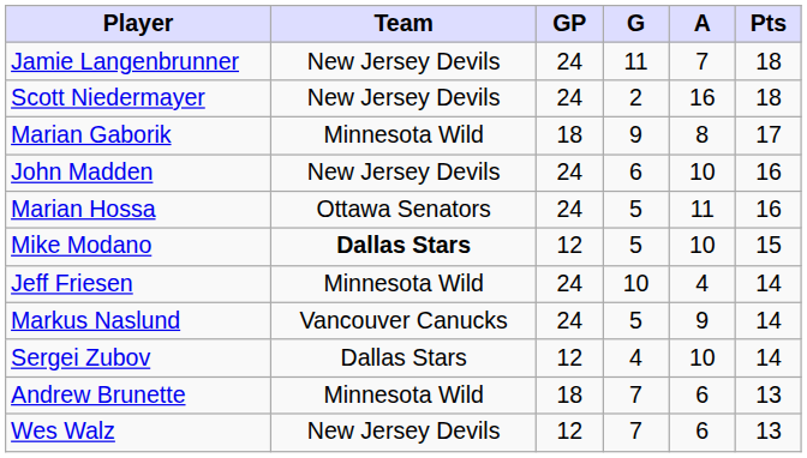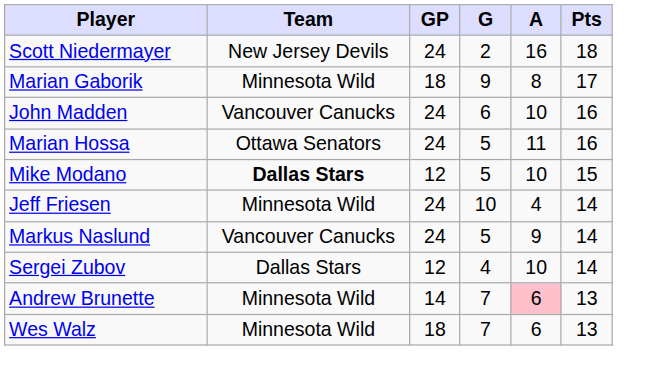 <table class="wikitable">
 <tr>
 <th style="background:#ddf; width:30%;">Player</th>
 <th style="background:#ddf; width:30%;">Team</th>
 <th style="background:#ddf; width:7.5%;">GP</th>
 <th style="background:#ddf; width:7.5%;">G</th>
 <th style="background:#ddf; width:7.5%;">A</th>
 <th style="background:#ddf; width:7.5%;">Pts</th>
-</tr>
-<tr style="text-align:center;">
-<td style="text-align:left;"><a href='#'>Jamie Langenbrunner</a></td>
-<td>New Jersey Devils</td>
-<td>24</td>
-<td>11</td>
-<td>7</td>
-<td>18</td>
 </tr>
 <tr style="text-align:center;">
 <td style="text-align:left;"><a href='#'>Scott Niedermayer</a></td>
 <td>New Jersey Devils</td>
 <td>24</td>
 <td>2</td>
 <td>16</td>
 <td>18</td>
 </tr>
 <tr style="text-align:center;">
 <td style="text-align:left;"><a href='#'>Marian Gaborik</a></td>
 <td>Minnesota Wild</td>
 <td>18</td>
 <td>9</td>
 <td>8</td>
 <td>17</td>
 </tr>
 <tr style="text-align:center;">
 <td style="text-align:left;"><a href='#'>John Madden</a></td>
-<td>New Jersey Devils</td>
+<td>Vancouver Canucks</td>
 <td>24</td>
 <td>6</td>
 <td>10</td>
 <td>16</td>
 </tr>
 <tr style="text-align:center;">
 <td style="text-align:left;"><a href='#'>Marian Hossa</a></td>
 <td>Ottawa Senators</td>
 <td>24</td>
 <td>5</td>
 <td>11</td>
 <td>16</td>
 </tr>
 <tr style="text-align:center;">
 <td style="text-align:left;"><a href='#'>Mike Modano</a></td>
 <td><strong>Dallas Stars</strong></td>
 <td>12</td>
 <td>5</td>
 <td>10</td>
 <td>15</td>
 </tr>
 <tr style="text-align:center;">
 <td style="text-align:left;"><a href='#'>Jeff Friesen</a></td>
 <td>Minnesota Wild</td>
 <td>24</td>
 <td>10</td>
 <td>4</td>
 <td>14</td>
 </tr>
 <tr style="text-align:center;">
 <td style="text-align:left;"><a href='#'>Markus Naslund</a></td>
 <td>Vancouver Canucks</td>
 <td>24</td>
 <td>5</td>
 <td>9</td>
 <td>14</td>
 </tr>
 <tr style="text-align:center;">
 <td style="text-align:left;"><a href='#'>Sergei Zubov</a></td>
 <td>Dallas Stars</td>
 <td>12</td>
 <td>4</td>
 <td>10</td>
 <td>14</td>
 </tr>
 <tr style="text-align:center;">
 <td style="text-align:left;"><a href='#'>Andrew Brunette</a></td>
 <td>Minnesota Wild</td>
+<td>14</td>
+<td>7</td>
+<td style="background: pink;">6</td>
+<td>13</td>
+</tr>
+<tr style="text-align:center;">
+<td style="text-align:left;"><a href='#'>Wes Walz</a></td>
+<td>Minnesota Wild</td>
 <td>18</td>
 <td>7</td>
 <td>6</td>
 <td>13</td>
 </tr>
-<tr style="text-align:center;">
-<td style="text-align:left;"><a href='#'>Wes Walz</a></td>
-<td>New Jersey Devils</td>
-<td>12</td>
-<td>7</td>
-<td>6</td>
-<td>13</td>
-</tr>
 </table>
